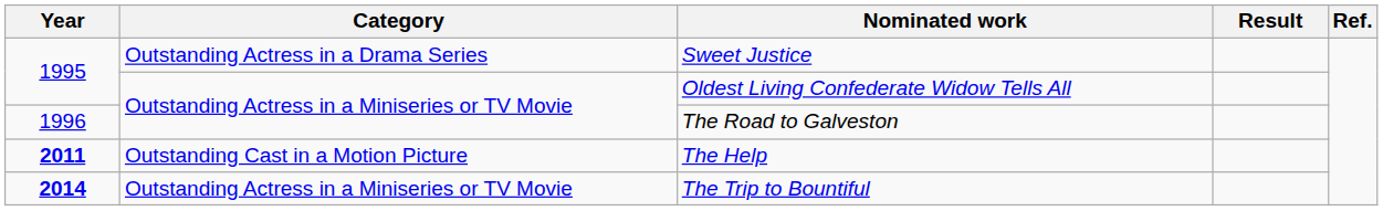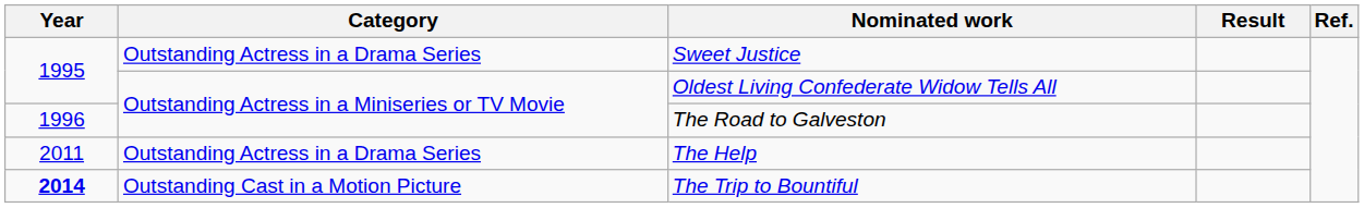 <table class=wikitable>
 <tr>
 <th scope="col" style="width:5em;">Year</th>
 <th scope="col" style="width:26em;">Category</th>
 <th scope="col" style="width:25em;">Nominated work</th>
 <th scope="col" style="width:5em;">Result</th>
 <th>Ref.</th>
 </tr>
 <tr>
 <td rowspan="2", style="text-align:center;"><a href='#'>1995</a></td>
 <td><a href='#'>Outstanding Actress in a Drama Series</a></td>
 <td><em><a href='#'>Sweet Justice</a></em></td>
 <td></td>
 <td rowspan=5></td>
 </tr>
 <tr>
 <td rowspan=2><a href='#'>Outstanding Actress in a Miniseries or TV Movie</a></td>
 <td><em><a href='#'>Oldest Living Confederate Widow Tells All</a></em></td>
 <td></td>
 </tr>
 <tr>
 <td style="text-align:center;"><a href='#'>1996</a></td>
 <td><em>The Road to Galveston</em></td>
 <td></td>
 </tr>
 <tr>
-<td style="text-align:center;"><strong><a href='#'>2011</a></strong></td>
-<td><a href='#'>Outstanding Cast in a Motion Picture</a></td>
+<td style="text-align:center;"><a href='#'>2011</a></td>
+<td><a href='#'>Outstanding Actress in a Drama Series</a></td>
 <td><em><a href='#'>The Help</a></em></td>
 <td></td>
 </tr>
 <tr>
 <td style="text-align:center;"><strong><a href='#'>2014</a></strong></td>
-<td><a href='#'>Outstanding Actress in a Miniseries or TV Movie</a></td>
+<td><a href='#'>Outstanding Cast in a Motion Picture</a></td>
 <td><em><a href='#'>The Trip to Bountiful</a></em></td>
 <td></td>
 </tr>
 </table>
